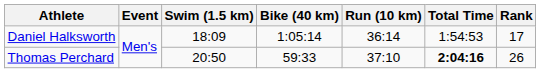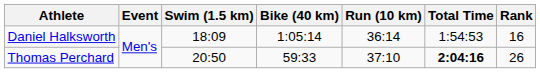 <table class="wikitable" style="font-size:90%">
 <tr>
 <th>Athlete</th>
 <th>Event</th>
 <th>Swim (1.5 km)</th>
 <th>Bike (40 km)</th>
 <th>Run (10 km)</th>
 <th>Total Time</th>
 <th>Rank</th>
 </tr>
 <tr align=center>
 <td align=left><a href='#'>Daniel Halksworth</a></td>
 <td align=left rowspan=3><a href='#'>Men's</a></td>
 <td>18:09</td>
 <td>1:05:14</td>
 <td>36:14</td>
 <td>1:54:53</td>
-<td>17</td>
+<td>16</td>
 </tr>
 <tr align=center>
 <td align=left><a href='#'>Thomas Perchard</a></td>
 <td>20:50</td>
 <td>59:33</td>
 <td>37:10</td>
 <td><strong>2:04:16</strong></td>
 <td>26</td>
 </tr>
 </table>
